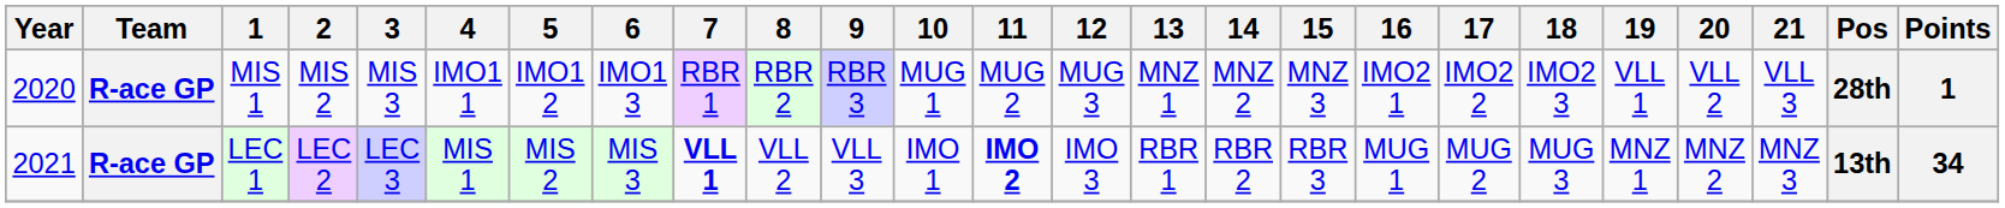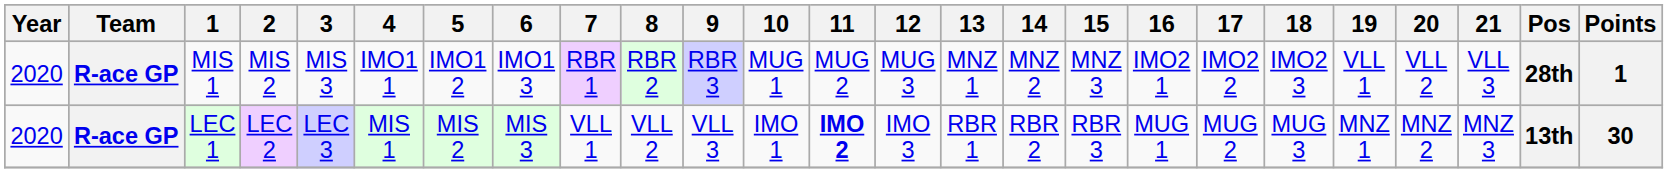 <table class="wikitable" style="text-align:center; font-size:85%">
 <tr>
 <th>Year</th>
 <th>Team</th>
 <th>1</th>
 <th>2</th>
 <th>3</th>
 <th>4</th>
 <th>5</th>
 <th>6</th>
 <th>7</th>
 <th>8</th>
 <th>9</th>
 <th>10</th>
 <th>11</th>
 <th>12</th>
 <th>13</th>
 <th>14</th>
 <th>15</th>
 <th>16</th>
 <th>17</th>
 <th>18</th>
 <th>19</th>
 <th>20</th>
 <th>21</th>
 <th>Pos</th>
 <th>Points</th>
 </tr>
 <tr>
 <td><a href='#'>2020</a></td>
 <th nowrap><a href='#'>R-ace GP</a></th>
 <td><a href='#'>MIS<br>1</a></td>
 <td><a href='#'>MIS<br>2</a></td>
 <td><a href='#'>MIS<br>3</a></td>
 <td><a href='#'>IMO1<br>1</a></td>
 <td><a href='#'>IMO1<br>2</a></td>
 <td><a href='#'>IMO1<br>3</a></td>
 <td style="background:#efcfff"><a href='#'>RBR<br>1</a><br></td>
 <td style="background:#dfffdf"><a href='#'>RBR<br>2</a><br></td>
 <td style="background:#cfcfff"><a href='#'>RBR<br>3</a><br></td>
 <td><a href='#'>MUG<br>1</a></td>
 <td><a href='#'>MUG<br>2</a></td>
 <td><a href='#'>MUG<br>3</a></td>
 <td><a href='#'>MNZ<br>1</a></td>
 <td><a href='#'>MNZ<br>2</a></td>
 <td><a href='#'>MNZ<br>3</a></td>
 <td><a href='#'>IMO2<br>1</a></td>
 <td><a href='#'>IMO2<br>2</a></td>
 <td><a href='#'>IMO2<br>3</a></td>
 <td><a href='#'>VLL<br>1</a></td>
 <td><a href='#'>VLL<br>2</a></td>
 <td><a href='#'>VLL<br>3</a></td>
 <th>28th</th>
 <th>1</th>
 </tr>
 <tr>
-<td><a href='#'>2021</a></td>
+<td><a href='#'>2020</a></td>
 <th nowrap><a href='#'>R-ace GP</a></th>
 <td style="background:#dfffdf"><a href='#'>LEC<br>1</a><br></td>
 <td style="background:#efcfff"><a href='#'>LEC<br>2</a><br></td>
 <td style="background:#cfcfff"><a href='#'>LEC<br>3</a><br></td>
 <td style="background:#dfffdf"><a href='#'>MIS<br>1</a><br></td>
 <td style="background:#dfffdf"><a href='#'>MIS<br>2</a><br></td>
 <td style="background:#dfffdf"><a href='#'>MIS<br>3</a><br></td>
-<td><strong><a href='#'>VLL<br>1</a></strong></td>
+<td><a href='#'>VLL<br>1</a></td>
 <td><a href='#'>VLL<br>2</a></td>
 <td><a href='#'>VLL<br>3</a></td>
 <td><a href='#'>IMO<br>1</a></td>
 <td><strong><a href='#'>IMO<br>2</a></strong></td>
 <td><a href='#'>IMO<br>3</a></td>
 <td><a href='#'>RBR<br>1</a></td>
 <td><a href='#'>RBR<br>2</a></td>
 <td><a href='#'>RBR<br>3</a></td>
 <td><a href='#'>MUG<br>1</a></td>
 <td><a href='#'>MUG<br>2</a></td>
 <td><a href='#'>MUG<br>3</a></td>
 <td><a href='#'>MNZ<br>1</a></td>
 <td><a href='#'>MNZ<br>2</a></td>
 <td><a href='#'>MNZ<br>3</a></td>
 <th>13th</th>
-<th>34</th>
+<th>30</th>
 </tr>
 <tr>
 </tr>
 </table>
